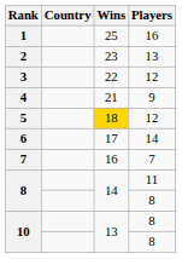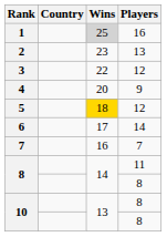 <table class="wikitable">
 <tr>
 <th>Rank</th>
 <th>Country</th>
 <th>Wins</th>
 <th>Players</th>
 </tr>
 <tr>
 <th>1</th>
 <td></td>
-<td align=center>25</td>
+<td align=center style="background: lightgrey;">25</td>
 <td align=center>16</td>
 </tr>
 <tr>
 <th>2</th>
 <td></td>
 <td align=center>23</td>
 <td align=center>13</td>
 </tr>
 <tr>
 <th>3</th>
 <td></td>
 <td align=center>22</td>
 <td align=center>12</td>
 </tr>
 <tr>
 <th>4</th>
 <td></td>
-<td align=center>21</td>
+<td align=center>20</td>
 <td align=center>9</td>
 </tr>
 <tr>
 <th>5</th>
 <td></td>
 <td align=center style="background: gold;">18</td>
 <td align=center>12</td>
 </tr>
 <tr>
 <th>6</th>
 <td></td>
 <td align=center>17</td>
 <td align=center>14</td>
 </tr>
 <tr>
 <th>7</th>
 <td></td>
 <td align=center>16</td>
 <td align=center>7</td>
 </tr>
 <tr>
 <th rowspan=2>8</th>
 <td></td>
 <td align=center rowspan=2>14</td>
 <td align=center>11</td>
 </tr>
 <tr>
 <td></td>
 <td align=center>8</td>
 </tr>
 <tr>
 <th rowspan=2>10</th>
 <td></td>
 <td align=center rowspan=2>13</td>
 <td align=center>8</td>
 </tr>
 <tr>
 <td></td>
 <td align=center>8</td>
 </tr>
 </table>
